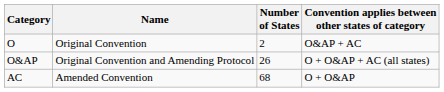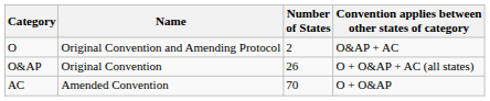 <table class="wikitable">
 <tr>
 <th>Category</th>
 <th>Name</th>
 <th>Number <br> of States</th>
 <th>Convention applies between<br>other states of category</th>
 </tr>
 <tr>
 <td>O</td>
-<td>Original Convention</td>
+<td>Original Convention and Amending Protocol</td>
 <td>2</td>
 <td>O&AP + AC</td>
 </tr>
 <tr>
 <td>O&AP</td>
-<td>Original Convention and Amending Protocol</td>
+<td>Original Convention</td>
 <td>26</td>
 <td>O + O&AP + AC (all states)</td>
 </tr>
 <tr>
 <td>AC</td>
 <td>Amended Convention</td>
-<td>68</td>
+<td>70</td>
 <td>O + O&AP</td>
 </tr>
 </table>
